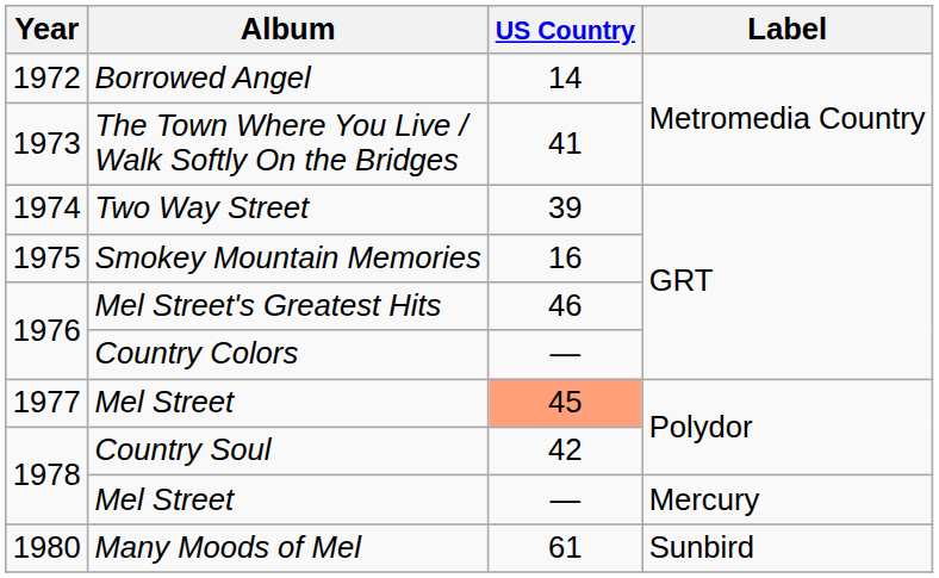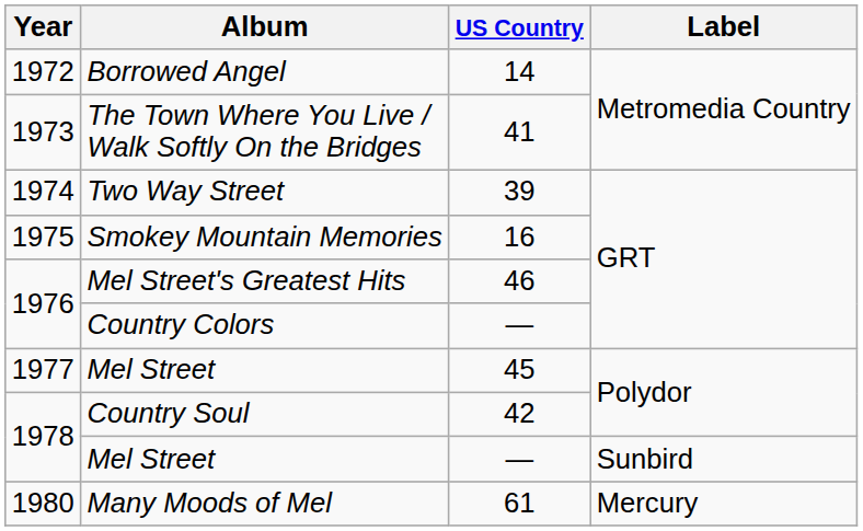 <table class="wikitable">
 <tr>
 <th>Year</th>
 <th>Album</th>
 <th><small><a href='#'>US Country</a></small></th>
 <th>Label</th>
 </tr>
 <tr>
 <td>1972</td>
 <td><em>Borrowed Angel</em></td>
 <td align="center">14</td>
 <td rowspan="2">Metromedia Country</td>
 </tr>
 <tr>
 <td>1973</td>
 <td><em>The Town Where You Live /<br>Walk Softly On the Bridges</em></td>
 <td align="center">41</td>
 </tr>
 <tr>
 <td>1974</td>
 <td><em>Two Way Street</em></td>
 <td align="center">39</td>
 <td rowspan="4">GRT</td>
 </tr>
 <tr>
 <td>1975</td>
 <td><em>Smokey Mountain Memories</em></td>
 <td align="center">16</td>
 </tr>
 <tr>
 <td rowspan="2">1976</td>
 <td><em>Mel Street's Greatest Hits</em></td>
 <td align="center">46</td>
 </tr>
 <tr>
 <td><em>Country Colors</em></td>
 <td align="center">—</td>
 </tr>
 <tr>
 <td>1977</td>
 <td><em>Mel Street</em></td>
-<td align="center" style="background: lightsalmon;">45</td>
+<td align="center">45</td>
 <td rowspan="2">Polydor</td>
 </tr>
 <tr>
 <td rowspan="2">1978</td>
 <td><em>Country Soul</em></td>
 <td align="center">42</td>
 </tr>
 <tr>
 <td><em>Mel Street</em></td>
 <td align="center">—</td>
-<td>Mercury</td>
+<td>Sunbird</td>
 </tr>
 <tr>
 <td>1980</td>
 <td><em>Many Moods of Mel</em></td>
 <td align="center">61</td>
-<td>Sunbird</td>
+<td>Mercury</td>
 </tr>
 </table>
